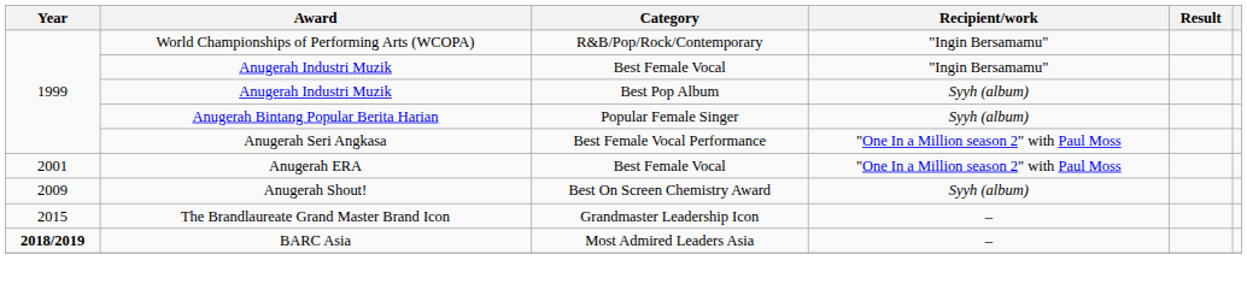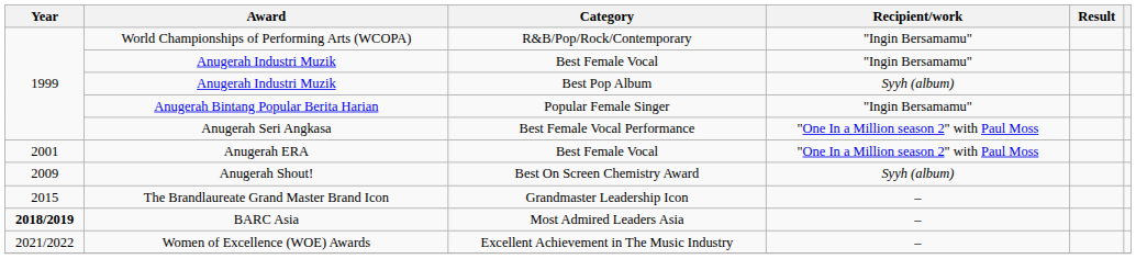 <table class="wikitable"  style="text-align: center; font-size:95%; width:99%;">
 <tr>
 <th>Year</th>
 <th>Award</th>
 <th>Category</th>
 <th class="unsortable">Recipient/work</th>
 <th>Result</th>
 <th></th>
 </tr>
 <tr>
 <td rowspan=5>1999</td>
 <td>World Championships of Performing Arts (WCOPA)</td>
 <td>R&B/Pop/Rock/Contemporary</td>
 <td>"Ingin Bersamamu"</td>
 <td></td>
 <td></td>
 </tr>
 <tr>
 <td><a href='#'>Anugerah Industri Muzik</a></td>
 <td>Best Female Vocal</td>
 <td>"Ingin Bersamamu"</td>
 <td></td>
 <td></td>
 </tr>
 <tr>
 <td><a href='#'>Anugerah Industri Muzik</a></td>
 <td>Best Pop Album</td>
 <td><em>Syyh (album)</em></td>
 <td></td>
 <td></td>
 </tr>
 <tr>
 <td><a href='#'>Anugerah Bintang Popular Berita Harian</a></td>
 <td>Popular Female Singer</td>
-<td><em>Syyh (album)</em></td>
+<td>"Ingin Bersamamu"</td>
 <td></td>
 <td></td>
 </tr>
 <tr>
 <td>Anugerah Seri Angkasa</td>
 <td>Best Female Vocal Performance</td>
 <td>"<a href='#'>One In a Million season 2</a>" with <a href='#'>Paul Moss</a></td>
 <td></td>
 <td></td>
 </tr>
 <tr>
 <td>2001</td>
 <td Anugerah MeleTOP Era>Anugerah ERA</td>
 <td>Best Female Vocal</td>
 <td>"<a href='#'>One In a Million season 2</a>" with <a href='#'>Paul Moss</a></td>
 <td></td>
 <td></td>
 </tr>
 <tr>
 <td>2009</td>
 <td>Anugerah Shout!</td>
 <td>Best On Screen Chemistry Award</td>
 <td><em>Syyh (album)</em></td>
 <td></td>
 <td></td>
 </tr>
 <tr>
 <td>2015</td>
 <td>The Brandlaureate Grand Master Brand Icon</td>
 <td>Grandmaster Leadership Icon</td>
 <td>–</td>
 <td></td>
 <td></td>
 </tr>
 <tr>
 <td><strong>2018/2019</strong></td>
 <td>BARC Asia</td>
 <td>Most Admired Leaders Asia</td>
 <td>–</td>
 <td></td>
 <td></td>
 </tr>
 <tr>
+<td>2021/2022</td>
+<td>Women of Excellence (WOE) Awards</td>
+<td>Excellent Achievement in The Music Industry</td>
+<td>–</td>
+<td></td>
+<td></td>
+</tr>
+<tr>
 </tr>
 </table>
